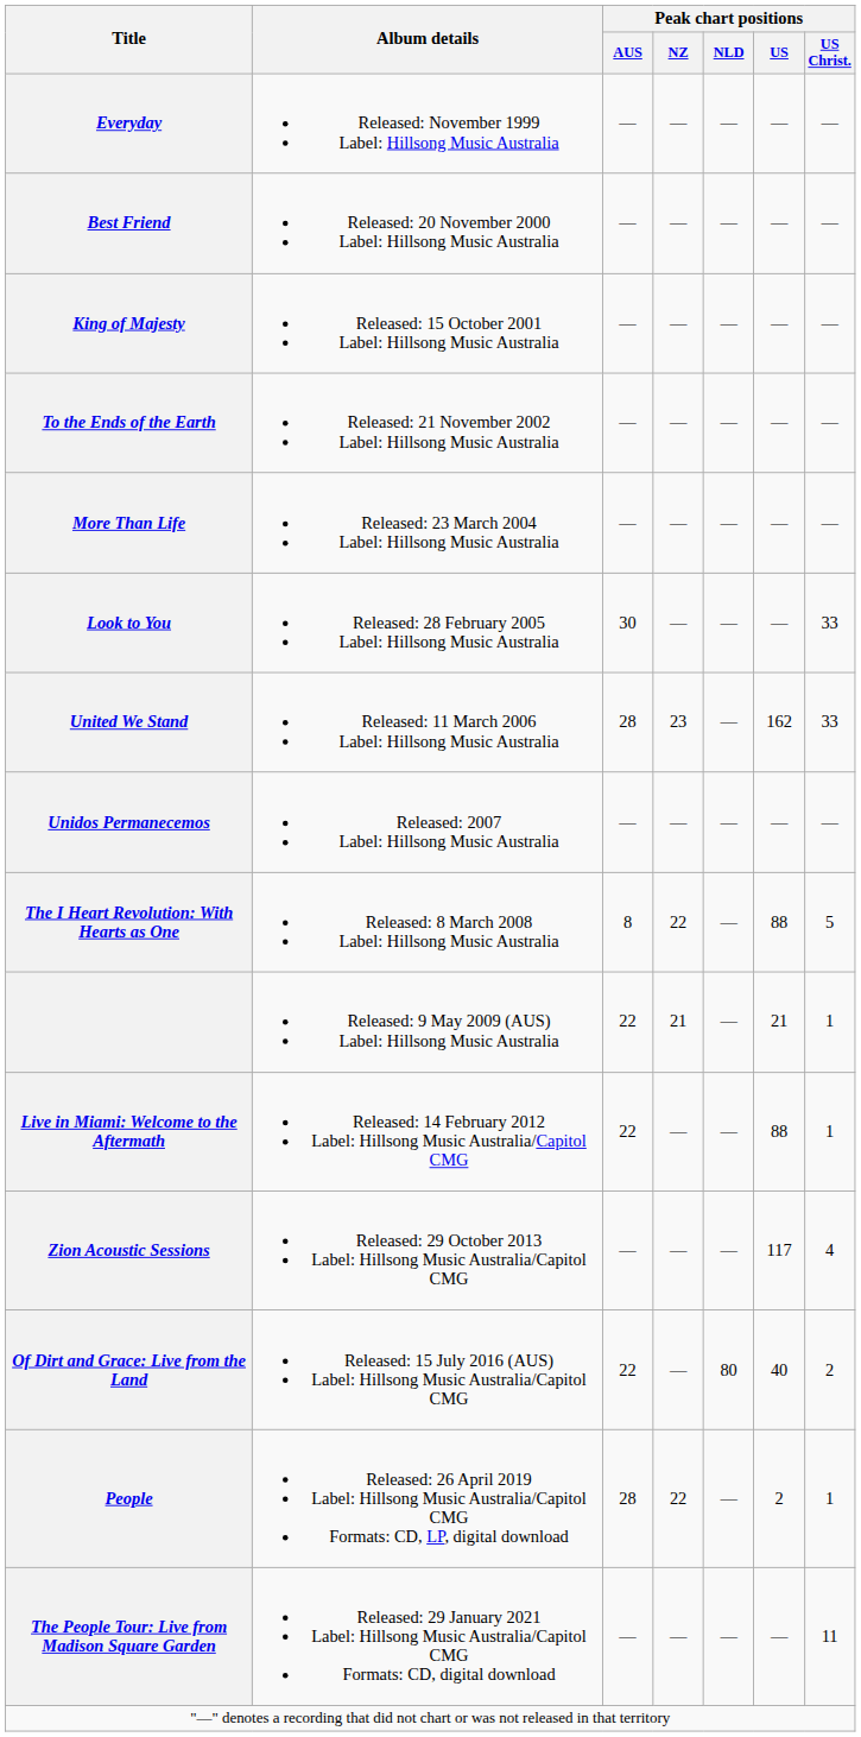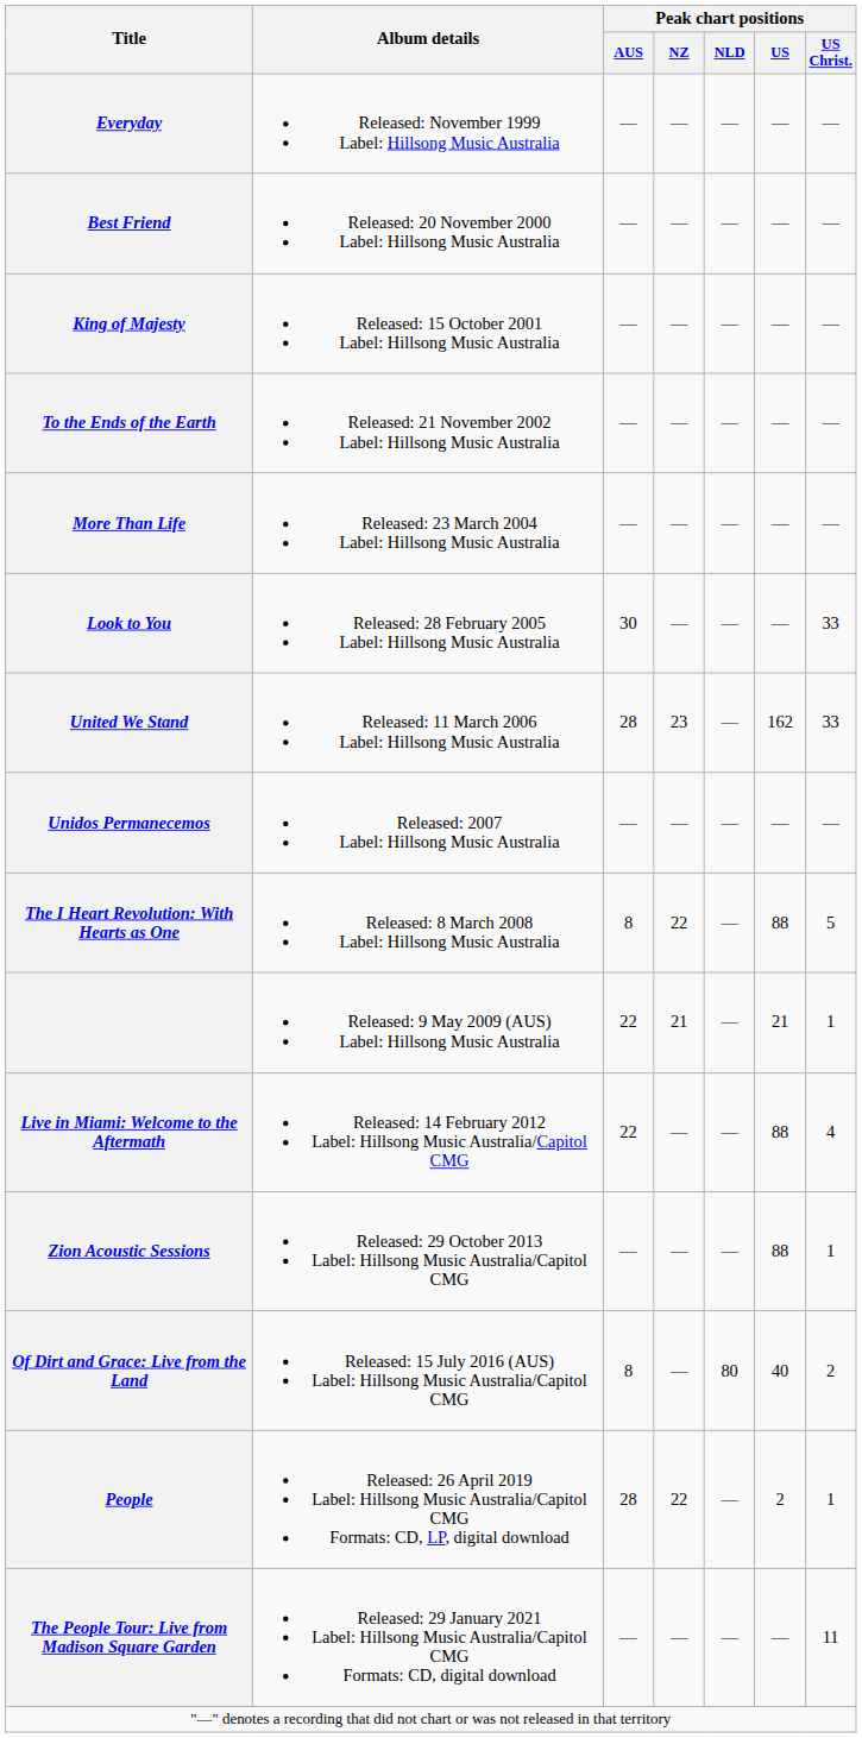 <table class="wikitable plainrowheaders" style="text-align:center;">
 <tr>
 <th scope="col" rowspan="2" style="width:14em;">Title</th>
 <th scope="col" rowspan="2" style="width:20em;">Album details</th>
 <th scope="col" colspan="7">Peak chart positions</th>
 </tr>
 <tr>
 <th scope="col" style="width:3em;font-size:85%;"><a href='#'>AUS</a><br></th>
 <th scope="col" style="width:3em;font-size:85%;"><a href='#'>NZ</a><br></th>
 <th scope="col" style="width:3em;font-size:85%;"><a href='#'>NLD</a><br></th>
 <th scope="col" style="width:3em;font-size:85%;"><a href='#'>US</a><br></th>
 <th scope="col" style="width:3em;font-size:85%;"><a href='#'>US<br>Christ.</a><br></th>
 </tr>
 <tr>
 <th scope="row"><em><a href='#'>Everyday</a></em></th>
 <td><br><ul><li>Released: November 1999</li><li>Label: <a href='#'>Hillsong Music Australia</a></li></ul></td>
 <td>—</td>
 <td>—</td>
 <td>—</td>
 <td>—</td>
 <td>—</td>
 </tr>
 <tr>
 <th scope="row"><em><a href='#'>Best Friend</a></em></th>
 <td><br><ul><li>Released: 20 November 2000</li><li>Label: Hillsong Music Australia</li></ul></td>
 <td>—</td>
 <td>—</td>
 <td>—</td>
 <td>—</td>
 <td>—</td>
 </tr>
 <tr>
 <th scope="row"><em><a href='#'>King of Majesty</a></em></th>
 <td><br><ul><li>Released: 15 October 2001</li><li>Label: Hillsong Music Australia</li></ul></td>
 <td>—</td>
 <td>—</td>
 <td>—</td>
 <td>—</td>
 <td>—</td>
 </tr>
 <tr>
 <th scope="row"><em><a href='#'>To the Ends of the Earth</a></em></th>
 <td><br><ul><li>Released: 21 November 2002</li><li>Label: Hillsong Music Australia</li></ul></td>
 <td>—</td>
 <td>—</td>
 <td>—</td>
 <td>—</td>
 <td>—</td>
 </tr>
 <tr>
 <th scope="row"><em><a href='#'>More Than Life</a></em></th>
 <td><br><ul><li>Released: 23 March 2004</li><li>Label: Hillsong Music Australia</li></ul></td>
 <td>—</td>
 <td>—</td>
 <td>—</td>
 <td>—</td>
 <td>—</td>
 </tr>
 <tr>
 <th scope="row"><em><a href='#'>Look to You</a></em></th>
 <td><br><ul><li>Released: 28 February 2005</li><li>Label: Hillsong Music Australia</li></ul></td>
 <td>30</td>
 <td>—</td>
 <td>—</td>
 <td>—</td>
 <td>33</td>
 </tr>
 <tr>
 <th scope="row"><em><a href='#'>United We Stand</a></em></th>
 <td><br><ul><li>Released: 11 March 2006</li><li>Label: Hillsong Music Australia</li></ul></td>
 <td>28</td>
 <td>23</td>
 <td>—</td>
 <td>162</td>
 <td>33</td>
 </tr>
 <tr>
 <th scope="row"><em><a href='#'>Unidos Permanecemos</a></em></th>
 <td><br><ul><li>Released: 2007</li><li>Label: Hillsong Music Australia</li></ul></td>
 <td>—</td>
 <td>—</td>
 <td>—</td>
 <td>—</td>
 <td>—</td>
 </tr>
 <tr>
 <th scope="row"><em><a href='#'>The I Heart Revolution: With Hearts as One</a></em></th>
 <td><br><ul><li>Released: 8 March 2008</li><li>Label: Hillsong Music Australia</li></ul></td>
 <td>8</td>
 <td>22</td>
 <td>—</td>
 <td>88</td>
 <td>5</td>
 </tr>
 <tr>
 <th scope="row"><em><a href='#'></a></em></th>
 <td><br><ul><li>Released: 9 May 2009 (AUS)</li><li>Label: Hillsong Music Australia</li></ul></td>
 <td>22</td>
 <td>21</td>
 <td>—</td>
 <td>21</td>
 <td>1</td>
 </tr>
 <tr>
 <th scope="row"><em><a href='#'>Live in Miami: Welcome to the Aftermath</a></em></th>
 <td><br><ul><li>Released: 14 February 2012</li><li>Label: Hillsong Music Australia/<a href='#'>Capitol CMG</a></li></ul></td>
 <td>22</td>
 <td>—</td>
 <td>—</td>
 <td>88</td>
-<td>1</td>
+<td>4</td>
 </tr>
 <tr>
 <th scope="row"><em><a href='#'>Zion Acoustic Sessions</a></em></th>
 <td><br><ul><li>Released: 29 October 2013</li><li>Label: Hillsong Music Australia/Capitol CMG</li></ul></td>
 <td>—</td>
 <td>—</td>
 <td>—</td>
-<td>117</td>
-<td>4</td>
+<td>88</td>
+<td>1</td>
 </tr>
 <tr>
 <th scope="row"><em><a href='#'>Of Dirt and Grace: Live from the Land</a></em></th>
 <td><br><ul><li>Released: 15 July 2016 (AUS)</li><li>Label: Hillsong Music Australia/Capitol CMG</li></ul></td>
-<td>22</td>
+<td>8</td>
 <td>—</td>
 <td>80</td>
 <td>40</td>
 <td>2</td>
 </tr>
 <tr>
 <th scope="row"><em><a href='#'>People</a></em></th>
 <td><br><ul><li>Released: 26 April 2019</li><li>Label: Hillsong Music Australia/Capitol CMG</li><li>Formats: CD, <a href='#'>LP</a>, digital download</li></ul></td>
 <td>28</td>
 <td>22<br></td>
 <td>—</td>
 <td>2<br></td>
 <td>1</td>
 </tr>
 <tr>
 <th scope="row"><em><a href='#'>The People Tour: Live from Madison Square Garden</a></em></th>
 <td><br><ul><li>Released: 29 January 2021</li><li>Label: Hillsong Music Australia/Capitol CMG</li><li>Formats: CD, digital download</li></ul></td>
 <td>—</td>
 <td>—</td>
 <td>—</td>
 <td>—</td>
 <td>11</td>
 </tr>
 <tr>
 <td colspan="15" style="font-size:90%">"—" denotes a recording that did not chart or was not released in that territory</td>
 </tr>
 </table>
